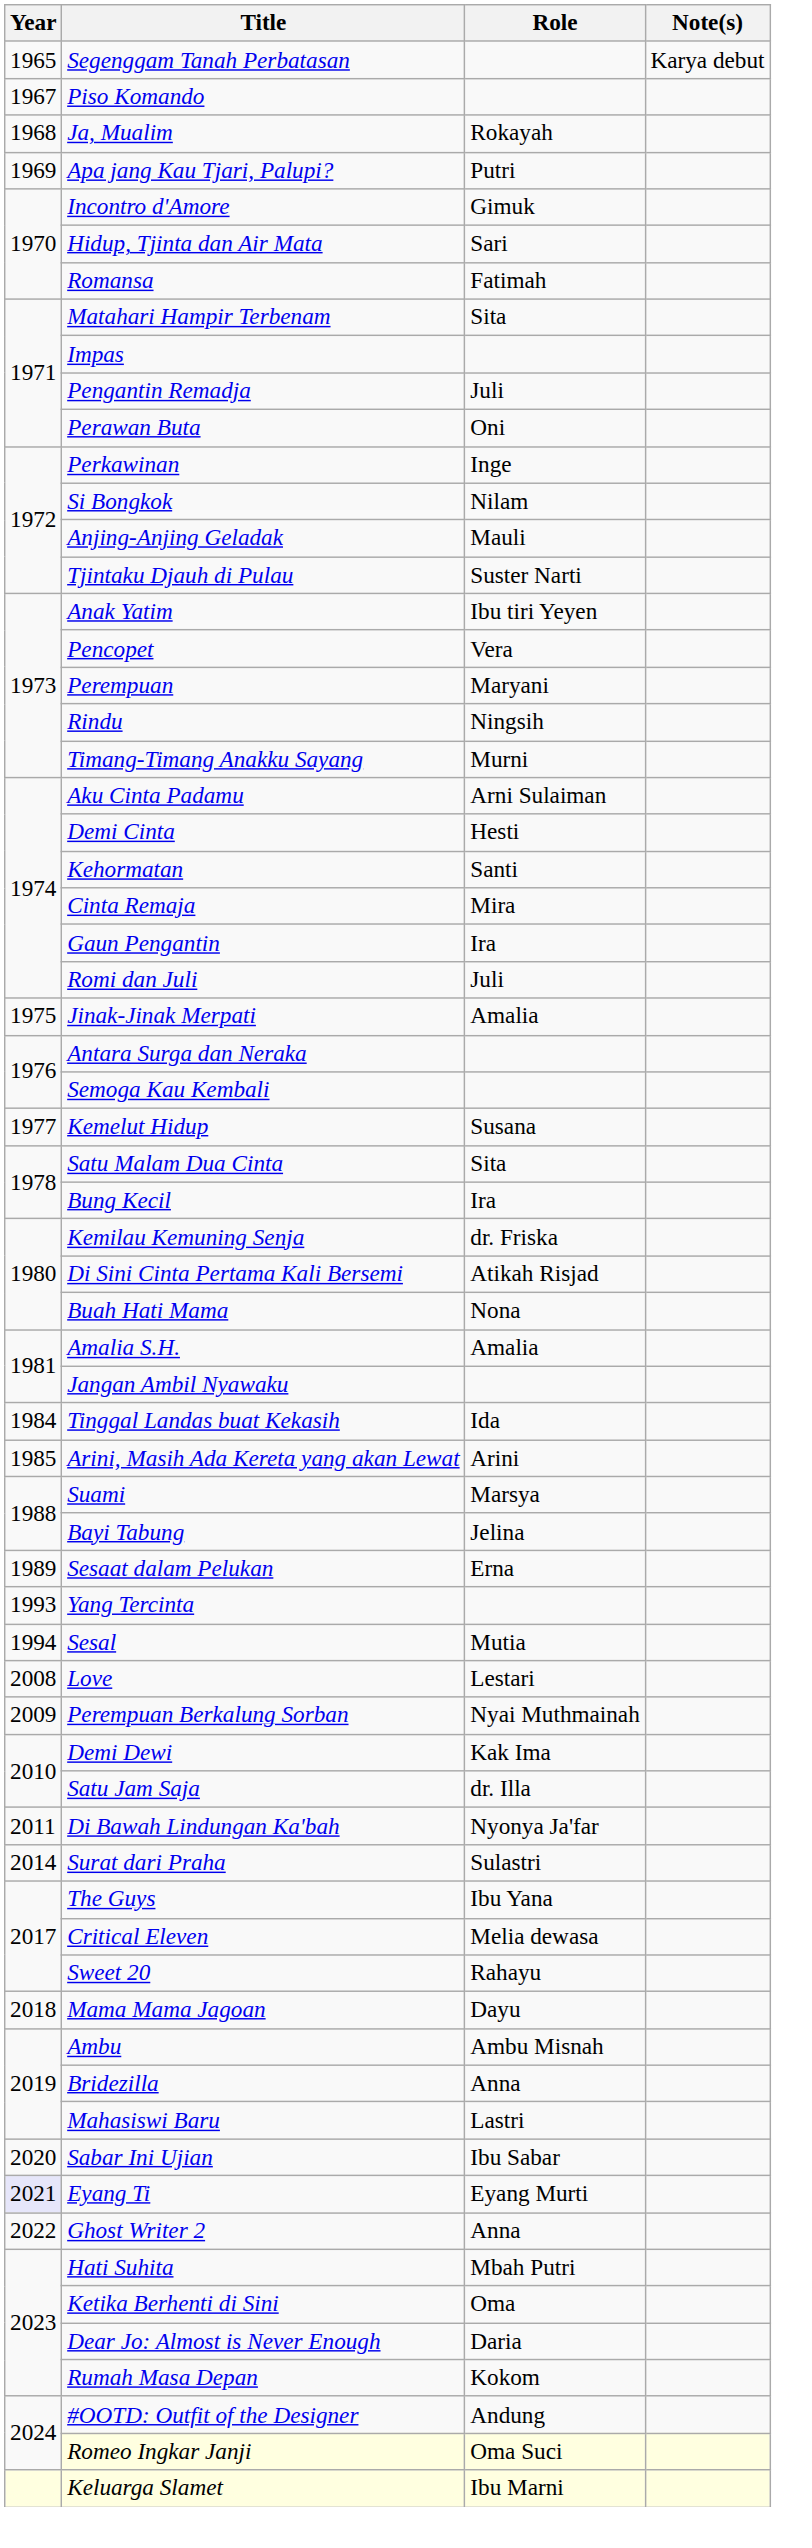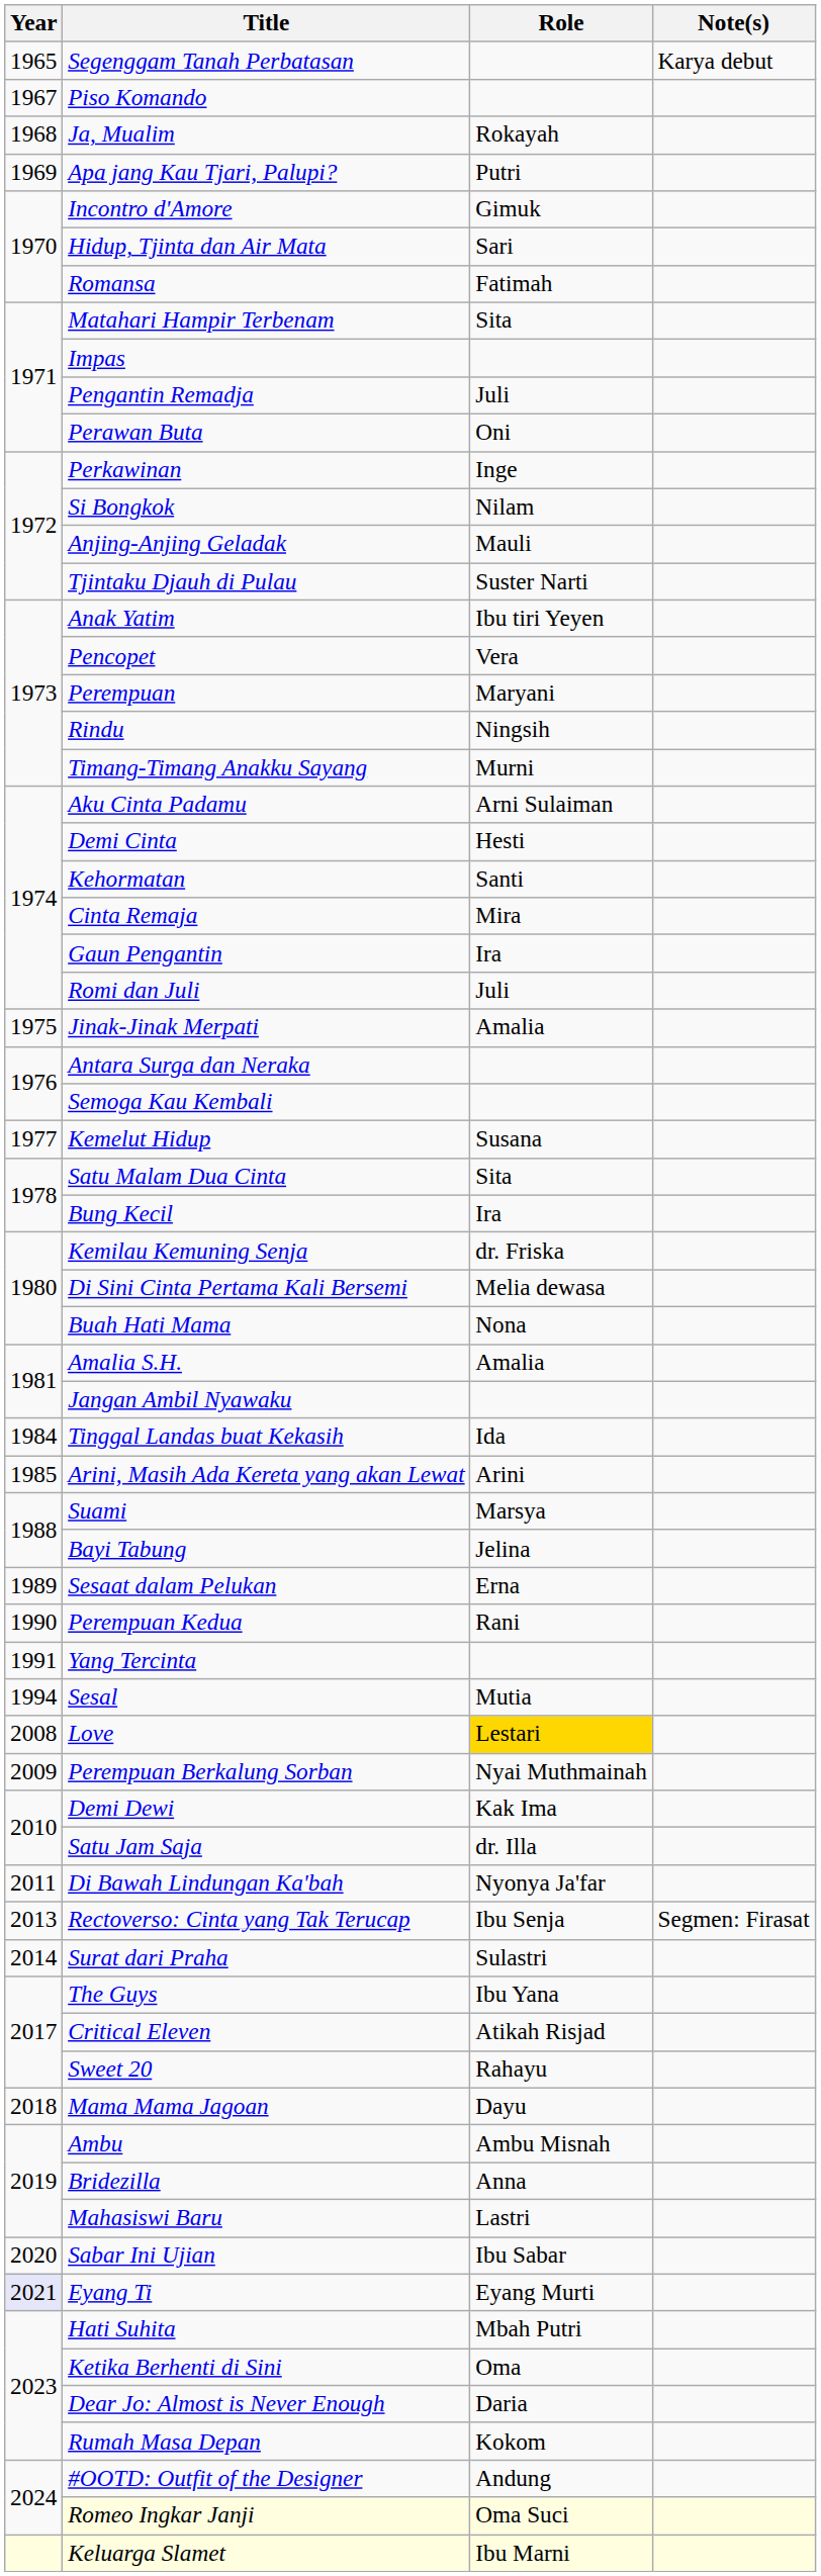 <table class="wikitable">
 <tr>
 <th>Year</th>
 <th>Title</th>
 <th>Role</th>
 <th>Note(s)</th>
 </tr>
 <tr>
 <td>1965</td>
 <td><em><a href='#'>Segenggam Tanah Perbatasan</a></em></td>
 <td></td>
 <td>Karya debut</td>
 </tr>
 <tr>
 <td>1967</td>
 <td><em><a href='#'>Piso Komando</a></em></td>
 <td></td>
 <td></td>
 </tr>
 <tr>
 <td>1968</td>
 <td><em><a href='#'>Ja, Mualim</a></em></td>
 <td>Rokayah</td>
 <td></td>
 </tr>
 <tr>
 <td>1969</td>
 <td><em><a href='#'>Apa jang Kau Tjari, Palupi?</a></em></td>
 <td>Putri</td>
 <td></td>
 </tr>
 <tr>
 <td rowspan="3">1970</td>
 <td><em><a href='#'>Incontro d'Amore</a></em></td>
 <td>Gimuk</td>
 <td></td>
 </tr>
 <tr>
 <td><em><a href='#'>Hidup, Tjinta dan Air Mata</a></em></td>
 <td>Sari</td>
 <td></td>
 </tr>
 <tr>
 <td><em><a href='#'>Romansa</a></em></td>
 <td>Fatimah</td>
 <td></td>
 </tr>
 <tr>
 <td rowspan="4">1971</td>
 <td><em><a href='#'>Matahari Hampir Terbenam</a></em></td>
 <td>Sita</td>
 <td></td>
 </tr>
 <tr>
 <td><em><a href='#'>Impas</a></em></td>
 <td></td>
 <td></td>
 </tr>
 <tr>
 <td><em><a href='#'>Pengantin Remadja</a></em></td>
 <td>Juli</td>
 <td></td>
 </tr>
 <tr>
 <td><em><a href='#'>Perawan Buta</a></em></td>
 <td>Oni</td>
 <td></td>
 </tr>
 <tr>
 <td rowspan="4">1972</td>
 <td><em><a href='#'>Perkawinan</a></em></td>
 <td>Inge</td>
 <td></td>
 </tr>
 <tr>
 <td><em><a href='#'>Si Bongkok</a></em></td>
 <td>Nilam</td>
 <td></td>
 </tr>
 <tr>
 <td><em><a href='#'>Anjing-Anjing Geladak</a></em></td>
 <td>Mauli</td>
 <td></td>
 </tr>
 <tr>
 <td><em><a href='#'>Tjintaku Djauh di Pulau</a></em></td>
 <td>Suster Narti</td>
 <td></td>
 </tr>
 <tr>
 <td rowspan="5">1973</td>
 <td><em><a href='#'>Anak Yatim</a></em></td>
 <td>Ibu tiri Yeyen</td>
 <td></td>
 </tr>
 <tr>
 <td><em><a href='#'>Pencopet</a></em></td>
 <td>Vera</td>
 <td></td>
 </tr>
 <tr>
 <td><em><a href='#'>Perempuan</a></em></td>
 <td>Maryani</td>
 <td></td>
 </tr>
 <tr>
 <td><em><a href='#'>Rindu</a></em></td>
 <td>Ningsih</td>
 <td></td>
 </tr>
 <tr>
 <td><em><a href='#'>Timang-Timang Anakku Sayang</a></em></td>
 <td>Murni</td>
 <td></td>
 </tr>
 <tr>
 <td rowspan="6">1974</td>
 <td><em><a href='#'>Aku Cinta Padamu</a></em></td>
 <td>Arni Sulaiman</td>
 <td></td>
 </tr>
 <tr>
 <td><em><a href='#'>Demi Cinta</a></em></td>
 <td>Hesti</td>
 <td></td>
 </tr>
 <tr>
 <td><em><a href='#'>Kehormatan</a></em></td>
 <td>Santi</td>
 <td></td>
 </tr>
 <tr>
 <td><em><a href='#'>Cinta Remaja</a></em></td>
 <td>Mira</td>
 <td></td>
 </tr>
 <tr>
 <td><em><a href='#'>Gaun Pengantin</a></em></td>
 <td>Ira</td>
 <td></td>
 </tr>
 <tr>
 <td><em><a href='#'>Romi dan Juli</a></em></td>
 <td>Juli</td>
 <td></td>
 </tr>
 <tr>
 <td>1975</td>
 <td><em><a href='#'>Jinak-Jinak Merpati</a></em></td>
 <td>Amalia</td>
 <td></td>
 </tr>
 <tr>
 <td rowspan="2">1976</td>
 <td><em><a href='#'>Antara Surga dan Neraka</a></em></td>
 <td></td>
 <td></td>
 </tr>
 <tr>
 <td><em><a href='#'>Semoga Kau Kembali</a></em></td>
 <td></td>
 <td></td>
 </tr>
 <tr>
 <td>1977</td>
 <td><em><a href='#'>Kemelut Hidup</a></em></td>
 <td>Susana</td>
 <td></td>
 </tr>
 <tr>
 <td rowspan="2">1978</td>
 <td><em><a href='#'>Satu Malam Dua Cinta</a></em></td>
 <td>Sita</td>
 <td></td>
 </tr>
 <tr>
 <td><em><a href='#'>Bung Kecil</a></em></td>
 <td>Ira</td>
 <td></td>
 </tr>
 <tr>
 <td rowspan="3">1980</td>
 <td><em><a href='#'>Kemilau Kemuning Senja</a></em></td>
 <td>dr. Friska</td>
 <td></td>
 </tr>
 <tr>
 <td><em><a href='#'>Di Sini Cinta Pertama Kali Bersemi</a></em></td>
-<td>Atikah Risjad</td>
+<td>Melia dewasa</td>
 <td></td>
 </tr>
 <tr>
 <td><em><a href='#'>Buah Hati Mama</a></em></td>
 <td>Nona</td>
 <td></td>
 </tr>
 <tr>
 <td rowspan="2">1981</td>
 <td><em><a href='#'>Amalia S.H.</a></em></td>
 <td>Amalia</td>
 <td></td>
 </tr>
 <tr>
 <td><em><a href='#'>Jangan Ambil Nyawaku</a></em></td>
 <td></td>
 <td></td>
 </tr>
 <tr>
 <td>1984</td>
 <td><em><a href='#'>Tinggal Landas buat Kekasih</a></em></td>
 <td>Ida</td>
 <td></td>
 </tr>
 <tr>
 <td>1985</td>
 <td><em><a href='#'>Arini, Masih Ada Kereta yang akan Lewat</a></em></td>
 <td>Arini</td>
 <td></td>
 </tr>
 <tr>
 <td rowspan="2">1988</td>
 <td><em><a href='#'>Suami</a></em></td>
 <td>Marsya</td>
 <td></td>
 </tr>
 <tr>
 <td><em><a href='#'>Bayi Tabung</a></em></td>
 <td>Jelina</td>
 <td></td>
 </tr>
 <tr>
 <td>1989</td>
 <td><em><a href='#'>Sesaat dalam Pelukan</a></em></td>
 <td>Erna</td>
 <td></td>
 </tr>
 <tr>
-<td>1993</td>
+<td>1990</td>
+<td><em><a href='#'>Perempuan Kedua</a></em></td>
+<td>Rani</td>
+<td></td>
+</tr>
+<tr>
+<td>1991</td>
 <td><em><a href='#'>Yang Tercinta</a></em></td>
 <td></td>
 <td></td>
 </tr>
 <tr>
 <td>1994</td>
 <td><em><a href='#'>Sesal</a></em></td>
 <td>Mutia</td>
 <td></td>
 </tr>
 <tr>
 <td>2008</td>
 <td><em><a href='#'>Love</a></em></td>
-<td>Lestari</td>
+<td style="background: gold;">Lestari</td>
 <td></td>
 </tr>
 <tr>
 <td>2009</td>
 <td><em><a href='#'>Perempuan Berkalung Sorban</a></em></td>
 <td>Nyai Muthmainah</td>
 <td></td>
 </tr>
 <tr>
 <td rowspan="2">2010</td>
 <td><em><a href='#'>Demi Dewi</a></em></td>
 <td>Kak Ima</td>
 <td></td>
 </tr>
 <tr>
 <td><em><a href='#'>Satu Jam Saja</a></em></td>
 <td>dr. Illa</td>
 <td></td>
 </tr>
 <tr>
 <td>2011</td>
 <td><em><a href='#'>Di Bawah Lindungan Ka'bah</a></em></td>
 <td>Nyonya Ja'far</td>
 <td></td>
 </tr>
 <tr>
+<td>2013</td>
+<td><em><a href='#'>Rectoverso: Cinta yang Tak Terucap</a></em></td>
+<td>Ibu Senja</td>
+<td>Segmen: Firasat</td>
+</tr>
+<tr>
 <td>2014</td>
 <td><em><a href='#'>Surat dari Praha</a></em></td>
 <td>Sulastri</td>
 <td></td>
 </tr>
 <tr>
 <td rowspan="3">2017</td>
 <td><em><a href='#'>The Guys</a></em></td>
 <td>Ibu Yana</td>
 <td></td>
 </tr>
 <tr>
 <td><em><a href='#'>Critical Eleven</a></em></td>
-<td>Melia dewasa</td>
+<td>Atikah Risjad</td>
 <td></td>
 </tr>
 <tr>
 <td><em><a href='#'>Sweet 20</a></em></td>
 <td>Rahayu</td>
 <td></td>
 </tr>
 <tr>
 <td>2018</td>
 <td><em><a href='#'>Mama Mama Jagoan</a></em></td>
 <td>Dayu</td>
 <td></td>
 </tr>
 <tr>
 <td rowspan="3">2019</td>
 <td><em><a href='#'>Ambu</a></em></td>
 <td>Ambu Misnah</td>
 <td></td>
 </tr>
 <tr>
 <td><em><a href='#'>Bridezilla</a></em></td>
 <td>Anna</td>
 <td></td>
 </tr>
 <tr>
 <td><em><a href='#'>Mahasiswi Baru</a></em></td>
 <td>Lastri</td>
 <td></td>
 </tr>
 <tr>
 <td>2020</td>
 <td><em><a href='#'>Sabar Ini Ujian</a></em></td>
 <td>Ibu Sabar</td>
 <td></td>
 </tr>
 <tr>
 <td style="background: lavender;">2021</td>
 <td><em><a href='#'>Eyang Ti</a></em></td>
 <td>Eyang Murti</td>
 <td></td>
 </tr>
 <tr>
-<td>2022</td>
-<td><em><a href='#'>Ghost Writer 2</a></em></td>
-<td>Anna</td>
-<td></td>
-</tr>
-<tr>
 <td rowspan="4">2023</td>
 <td><em><a href='#'>Hati Suhita</a></em></td>
 <td>Mbah Putri</td>
 <td></td>
 </tr>
 <tr>
 <td><em><a href='#'>Ketika Berhenti di Sini</a></em></td>
 <td>Oma</td>
 <td></td>
 </tr>
 <tr>
 <td><em><a href='#'>Dear Jo: Almost is Never Enough</a></em></td>
 <td>Daria</td>
 <td></td>
 </tr>
 <tr>
 <td><em><a href='#'>Rumah Masa Depan</a></em></td>
 <td>Kokom</td>
 <td></td>
 </tr>
 <tr>
 <td rowspan="2">2024</td>
 <td><em><a href='#'>#OOTD: Outfit of the Designer</a></em></td>
 <td>Andung</td>
 <td></td>
 </tr>
 <tr style="background-color:#FFFFE0; color:black;">
 <td><em>Romeo Ingkar Janji</em></td>
 <td>Oma Suci</td>
 <td></td>
 </tr>
 <tr style="background-color:#FFFFE0; color:black;">
 <td></td>
 <td><em>Keluarga Slamet</em></td>
 <td>Ibu Marni</td>
 <td></td>
 </tr>
 </table>
